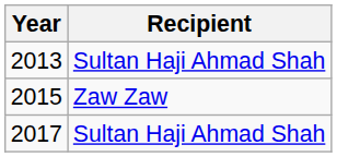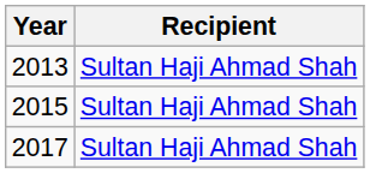 <table class="wikitable" style="font-size:95%;">
 <tr>
 <th>Year</th>
 <th>Recipient</th>
 </tr>
 <tr>
 <td>2013</td>
 <td> <a href='#'>Sultan Haji Ahmad Shah</a></td>
 </tr>
 <tr>
 <td>2015</td>
-<td> <a href='#'>Zaw Zaw</a></td>
+<td> <a href='#'>Sultan Haji Ahmad Shah</a></td>
 </tr>
 <tr>
 <td>2017</td>
 <td> <a href='#'>Sultan Haji Ahmad Shah</a></td>
 </tr>
 </table>
